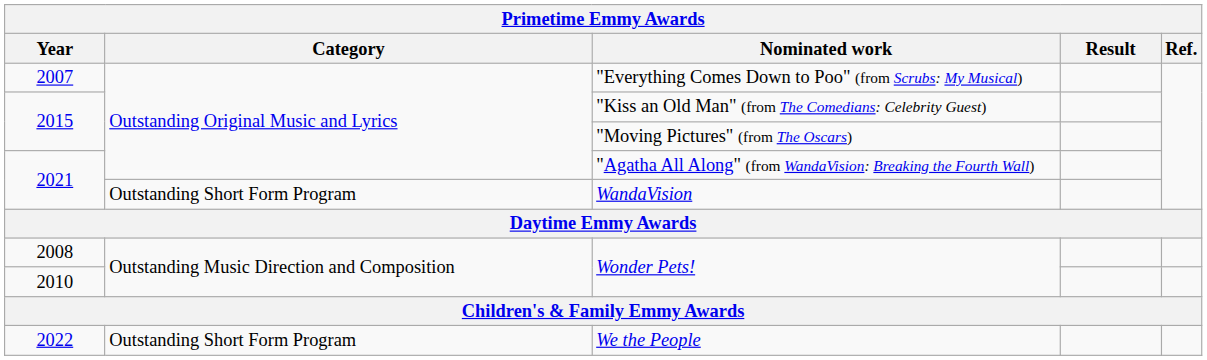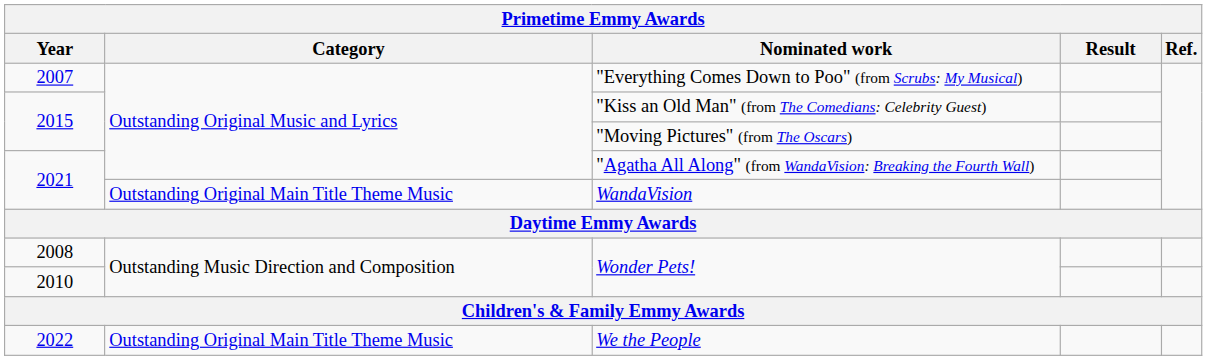 <table class=wikitable>
 <tr>
 <th colspan=5><a href='#'>Primetime Emmy Awards</a></th>
 </tr>
 <tr>
 <th scope="col" style="width:5em;">Year</th>
 <th scope="col" style="width:26em;">Category</th>
 <th scope="col" style="width:25em;">Nominated work</th>
 <th scope="col" style="width:5em;">Result</th>
 <th>Ref.</th>
 </tr>
 <tr>
 <td style="text-align:center;"><a href='#'>2007</a></td>
 <td rowspan="4"><a href='#'>Outstanding Original Music and Lyrics</a></td>
 <td>"Everything Comes Down to Poo" <small>(from <em><a href='#'>Scrubs</a>: <a href='#'>My Musical</a></em>)</small></td>
 <td></td>
 <td rowspan=5></td>
 </tr>
 <tr>
 <td rowspan="2" style="text-align:center;"><a href='#'>2015</a></td>
 <td>"Kiss an Old Man" <small>(from <em><a href='#'>The Comedians</a>: Celebrity Guest</em>)</small></td>
 <td></td>
 </tr>
 <tr>
 <td>"Moving Pictures" <small>(from <em><a href='#'>The Oscars</a></em>)</small></td>
 <td></td>
 </tr>
 <tr>
 <td rowspan="2" style="text-align:center;"><a href='#'>2021</a></td>
 <td>"<a href='#'>Agatha All Along</a>" <small>(from <em><a href='#'>WandaVision</a>: <a href='#'>Breaking the Fourth Wall</a></em>)</small></td>
 <td></td>
 </tr>
 <tr>
-<td>Outstanding Short Form Program</td>
+<td><a href='#'>Outstanding Original Main Title Theme Music</a></td>
 <td><em><a href='#'>WandaVision</a></em></td>
 <td></td>
 </tr>
 <tr>
 <th colspan=5><a href='#'>Daytime Emmy Awards</a></th>
 </tr>
 <tr>
 <td style="text-align:center;">2008</td>
 <td rowspan="2">Outstanding Music Direction and Composition</td>
 <td rowspan="2"><em><a href='#'>Wonder Pets!</a></em></td>
 <td></td>
 <td></td>
 </tr>
 <tr>
 <td style="text-align:center;">2010</td>
 <td></td>
 <td></td>
 </tr>
 <tr>
 <th colspan=5><a href='#'>Children's & Family Emmy Awards</a></th>
 </tr>
 <tr>
 <td style="text-align:center;"><a href='#'>2022</a></td>
-<td>Outstanding Short Form Program</td>
+<td><a href='#'>Outstanding Original Main Title Theme Music</a></td>
 <td><em><a href='#'>We the People</a></em></td>
 <td></td>
 <td style="text-align:center;"></td>
 </tr>
 </table>
